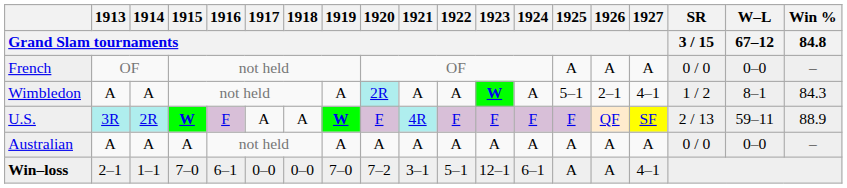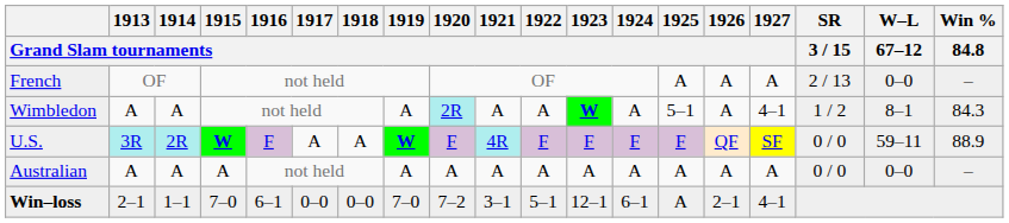 <table class="wikitable nowrap" style=font-size:86%;text-align:center>
 <tr style="background:#efefef;">
 <th style="width:70px;"></th>
 <th>1913</th>
 <th>1914</th>
 <th>1915</th>
 <th>1916</th>
 <th>1917</th>
 <th>1918</th>
 <th>1919</th>
 <th>1920</th>
 <th>1921</th>
 <th>1922</th>
 <th>1923</th>
 <th>1924</th>
 <th>1925</th>
 <th>1926</th>
 <th>1927</th>
 <th style="width:45px;">SR</th>
 <th style="width:45px;">W–L</th>
 <th style="width:45px;">Win %</th>
 </tr>
 <tr>
 <th style="text-align:left;" colspan=16><a href='#'>Grand Slam tournaments</a></th>
 <th>3 / 15</th>
 <th>67–12</th>
 <th>84.8</th>
 </tr>
 <tr>
 <td style="text-align:left;" bgcolor=efefef><a href='#'>French</a></td>
 <td style=color:#767676 colspan=2>OF</td>
 <td style=color:#767676 colspan=5>not held</td>
 <td style=color:#767676 colspan=5>OF</td>
 <td>A</td>
 <td>A</td>
 <td>A</td>
-<td bgcolor=efefef>0 / 0</td>
+<td bgcolor=efefef>2 / 13</td>
 <td bgcolor=efefef>0–0</td>
 <td bgcolor=efefef>–</td>
 </tr>
 <tr>
 <td style="text-align:left;" bgcolor=efefef><a href='#'>Wimbledon</a></td>
 <td>A</td>
 <td>A</td>
 <td style=color:#767676 colspan=4>not held</td>
 <td>A</td>
 <td bgcolor=afeeee><a href='#'>2R</a></td>
 <td>A</td>
 <td>A</td>
 <td bgcolor=00ff00><strong><a href='#'>W</a></strong></td>
 <td>A</td>
 <td>5–1</td>
-<td>2–1</td>
+<td>A</td>
 <td>4–1</td>
 <td bgcolor=efefef>1 / 2</td>
 <td bgcolor=efefef>8–1</td>
 <td bgcolor=efefef>84.3</td>
 </tr>
 <tr>
 <td style="text-align:left;" bgcolor=efefef><a href='#'>U.S.</a></td>
 <td bgcolor=afeeee><a href='#'>3R</a></td>
 <td bgcolor=afeeee><a href='#'>2R</a></td>
 <td bgcolor=00ff00><strong><a href='#'>W</a></strong></td>
 <td bgcolor=thistle><a href='#'>F</a></td>
 <td>A</td>
 <td>A</td>
 <td bgcolor=00ff00><strong><a href='#'>W</a></strong></td>
 <td bgcolor=thistle><a href='#'>F</a></td>
 <td bgcolor=afeeee><a href='#'>4R</a></td>
 <td bgcolor=thistle><a href='#'>F</a></td>
 <td bgcolor=thistle><a href='#'>F</a></td>
 <td bgcolor=thistle><a href='#'>F</a></td>
 <td bgcolor=thistle><a href='#'>F</a></td>
 <td bgcolor=ffebcd><a href='#'>QF</a></td>
 <td bgcolor=yellow><a href='#'>SF</a></td>
-<td bgcolor=efefef>2 / 13</td>
+<td bgcolor=efefef>0 / 0</td>
 <td bgcolor=efefef>59–11</td>
 <td bgcolor=efefef>88.9</td>
 </tr>
 <tr>
 <td style="text-align:left;" bgcolor=efefef><a href='#'>Australian</a></td>
 <td>A</td>
 <td>A</td>
 <td>A</td>
 <td style=color:#767676 colspan=3>not held</td>
 <td>A</td>
 <td>A</td>
 <td>A</td>
 <td>A</td>
 <td>A</td>
 <td>A</td>
 <td>A</td>
 <td>A</td>
 <td>A</td>
 <td bgcolor=efefef>0 / 0</td>
 <td bgcolor=efefef>0–0</td>
 <td bgcolor=efefef>–</td>
 </tr>
 <tr style="background:#efefef;">
 <td style="text-align:left;" bgcolor=efefef><strong>Win–loss</strong></td>
 <td>2–1</td>
 <td>1–1</td>
 <td>7–0</td>
 <td>6–1</td>
 <td>0–0</td>
 <td>0–0</td>
 <td>7–0</td>
 <td>7–2</td>
 <td>3–1</td>
 <td>5–1</td>
 <td>12–1</td>
 <td>6–1</td>
 <td>A</td>
-<td>A</td>
+<td>2–1</td>
 <td>4–1</td>
 <td colspan=3></td>
 </tr>
 </table>
